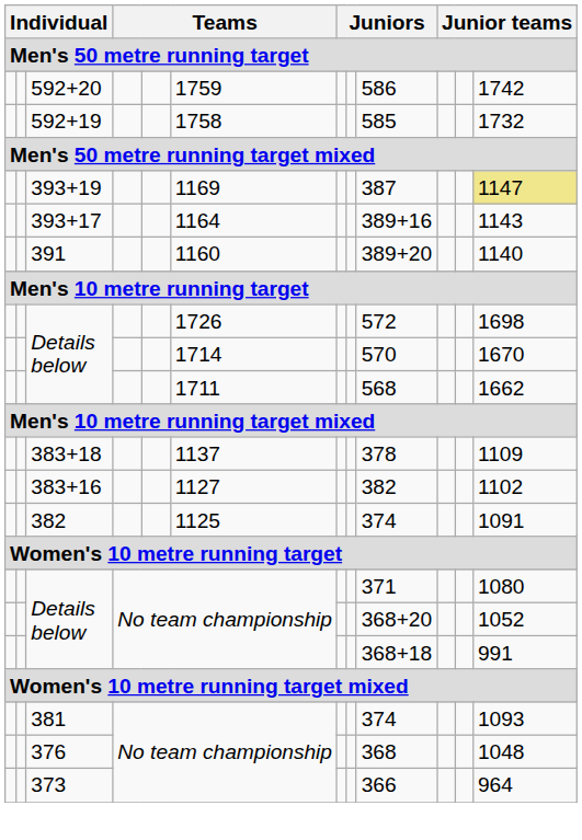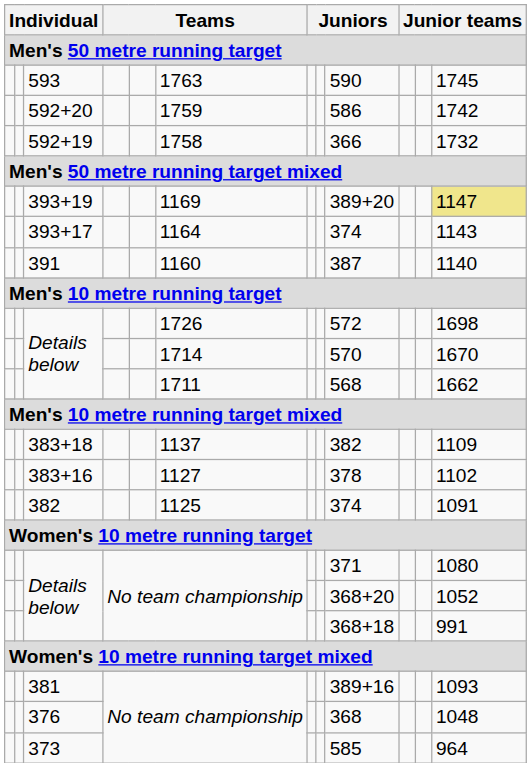 <table class=wikitable style="font-size: 95%">
 <tr>
 <th colspan=3>Individual</th>
 <th colspan=3>Teams</th>
 <th colspan=3>Juniors</th>
 <th colspan=3>Junior teams</th>
 </tr>
 <tr>
 <td colspan=12 style="background:#dcdcdc"><strong>Men's <a href='#'>50 metre running target</a></strong></td>
+</tr>
+<tr>
+<td></td>
+<td></td>
+<td>593</td>
+<td></td>
+<td></td>
+<td>1763</td>
+<td></td>
+<td></td>
+<td>590</td>
+<td></td>
+<td></td>
+<td>1745</td>
 </tr>
 <tr>
 <td></td>
 <td></td>
 <td>592+20</td>
 <td></td>
 <td></td>
 <td>1759</td>
 <td></td>
 <td></td>
 <td>586</td>
 <td></td>
 <td></td>
 <td>1742</td>
 </tr>
 <tr>
 <td></td>
 <td></td>
 <td>592+19</td>
 <td></td>
 <td></td>
 <td>1758</td>
 <td></td>
 <td></td>
-<td>585</td>
+<td>366</td>
 <td></td>
 <td></td>
 <td>1732</td>
 </tr>
 <tr>
 <td colspan=12 style="background:#dcdcdc"><strong>Men's <a href='#'>50 metre running target mixed</a></strong></td>
 </tr>
 <tr>
 <td></td>
 <td></td>
 <td>393+19</td>
 <td></td>
 <td></td>
 <td>1169</td>
 <td></td>
 <td></td>
-<td>387</td>
+<td>389+20</td>
 <td></td>
 <td></td>
 <td style="background: khaki;">1147</td>
 </tr>
 <tr>
 <td></td>
 <td></td>
 <td>393+17</td>
 <td></td>
 <td></td>
 <td>1164</td>
 <td></td>
 <td></td>
-<td>389+16</td>
+<td>374</td>
 <td></td>
 <td></td>
 <td>1143</td>
 </tr>
 <tr>
 <td></td>
 <td></td>
 <td>391</td>
 <td></td>
 <td></td>
 <td>1160</td>
 <td></td>
 <td></td>
-<td>389+20</td>
+<td>387</td>
 <td></td>
 <td></td>
 <td>1140</td>
 </tr>
 <tr>
 <td colspan=12 style="background:#dcdcdc"><strong>Men's <a href='#'>10 metre running target</a></strong></td>
 </tr>
 <tr>
 <td></td>
 <td></td>
 <td rowspan=3><em>Details<br>below</em></td>
 <td></td>
 <td></td>
 <td>1726</td>
 <td></td>
 <td></td>
 <td>572</td>
 <td></td>
 <td></td>
 <td>1698</td>
 </tr>
 <tr>
 <td></td>
 <td></td>
 <td></td>
 <td></td>
 <td>1714</td>
 <td></td>
 <td></td>
 <td>570</td>
 <td></td>
 <td></td>
 <td>1670</td>
 </tr>
 <tr>
 <td></td>
 <td></td>
 <td></td>
 <td></td>
 <td>1711</td>
 <td></td>
 <td></td>
 <td>568</td>
 <td></td>
 <td></td>
 <td>1662</td>
 </tr>
 <tr>
 <td colspan=12 style="background:#dcdcdc"><strong>Men's <a href='#'>10 metre running target mixed</a></strong></td>
 </tr>
 <tr>
 <td></td>
 <td></td>
 <td>383+18</td>
 <td></td>
 <td></td>
 <td>1137</td>
 <td></td>
 <td></td>
-<td>378</td>
+<td>382</td>
 <td></td>
 <td></td>
 <td>1109</td>
 </tr>
 <tr>
 <td></td>
 <td></td>
 <td>383+16</td>
 <td></td>
 <td></td>
 <td>1127</td>
 <td></td>
 <td></td>
-<td>382</td>
+<td>378</td>
 <td></td>
 <td></td>
 <td>1102</td>
 </tr>
 <tr>
 <td></td>
 <td></td>
 <td>382</td>
 <td></td>
 <td></td>
 <td>1125</td>
 <td></td>
 <td></td>
 <td>374</td>
 <td></td>
 <td></td>
 <td>1091</td>
 </tr>
 <tr>
 <td colspan=12 style="background:#dcdcdc"><strong>Women's <a href='#'>10 metre running target</a></strong></td>
 </tr>
 <tr>
 <td></td>
 <td></td>
 <td rowspan=3><em>Details<br>below</em></td>
 <td rowspan=3 colspan=3><em>No team championship</em></td>
 <td></td>
 <td></td>
 <td>371</td>
 <td></td>
 <td></td>
 <td>1080</td>
 </tr>
 <tr>
 <td></td>
 <td></td>
 <td></td>
 <td></td>
 <td>368+20</td>
 <td></td>
 <td></td>
 <td>1052</td>
 </tr>
 <tr>
 <td></td>
 <td></td>
 <td></td>
 <td></td>
 <td>368+18</td>
 <td></td>
 <td></td>
 <td>991</td>
 </tr>
 <tr>
 <td colspan=12 style="background:#dcdcdc"><strong>Women's <a href='#'>10 metre running target mixed</a></strong></td>
 </tr>
 <tr>
 <td></td>
 <td></td>
 <td>381</td>
 <td rowspan=3 colspan=3><em>No team championship</em></td>
 <td></td>
 <td></td>
-<td>374</td>
+<td>389+16</td>
 <td></td>
 <td></td>
 <td>1093</td>
 </tr>
 <tr>
 <td></td>
 <td></td>
 <td>376</td>
 <td></td>
 <td></td>
 <td>368</td>
 <td></td>
 <td></td>
 <td>1048</td>
 </tr>
 <tr>
 <td></td>
 <td></td>
 <td>373</td>
 <td></td>
 <td></td>
-<td>366</td>
+<td>585</td>
 <td></td>
 <td></td>
 <td>964</td>
 </tr>
 </table>
